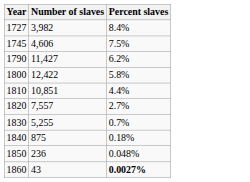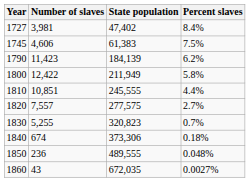 <table class="wikitable sortable">
 <tr>
 <th>Year</th>
 <th>Number of slaves</th>
+<th>State population</th>
 <th>Percent slaves</th>
 </tr>
 <tr>
 <td>1727</td>
-<td>3,982</td>
+<td>3,981</td>
+<td>47,402</td>
 <td>8.4%</td>
 </tr>
 <tr>
 <td>1745</td>
 <td>4,606</td>
+<td>61,383</td>
 <td>7.5%</td>
 </tr>
 <tr>
 <td>1790</td>
-<td>11,427</td>
+<td>11,423</td>
+<td>184,139</td>
 <td>6.2%</td>
 </tr>
 <tr>
 <td>1800</td>
 <td>12,422</td>
+<td>211,949</td>
 <td>5.8%</td>
 </tr>
 <tr>
 <td>1810</td>
 <td>10,851</td>
+<td>245,555</td>
 <td>4.4%</td>
 </tr>
 <tr>
 <td>1820</td>
 <td>7,557</td>
+<td>277,575</td>
 <td>2.7%</td>
 </tr>
 <tr>
 <td>1830</td>
 <td>5,255</td>
+<td>320,823</td>
 <td>0.7%</td>
 </tr>
 <tr>
 <td>1840</td>
-<td>875</td>
+<td>674</td>
+<td>373,306</td>
 <td>0.18%</td>
 </tr>
 <tr>
 <td>1850</td>
 <td>236</td>
+<td>489,555</td>
 <td>0.048%</td>
 </tr>
 <tr>
 <td>1860</td>
 <td>43</td>
-<td><strong>0.0027%</strong></td>
+<td>672,035</td>
+<td>0.0027%</td>
 </tr>
 </table>
